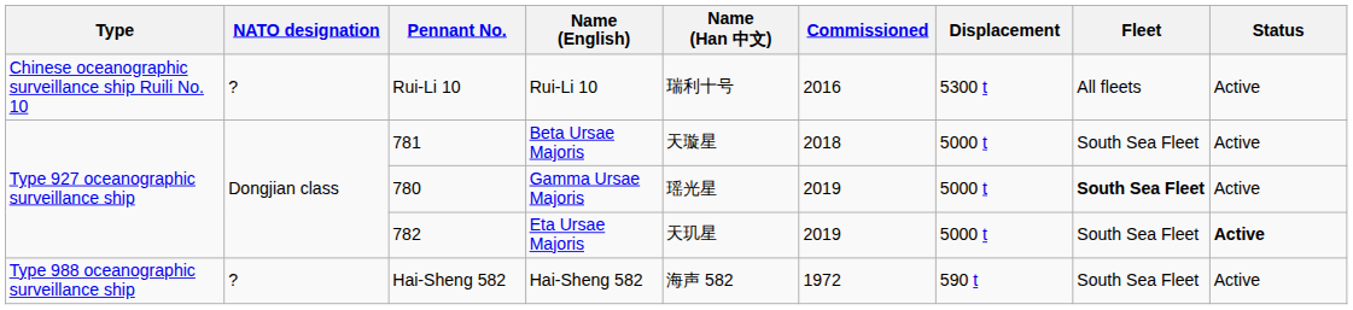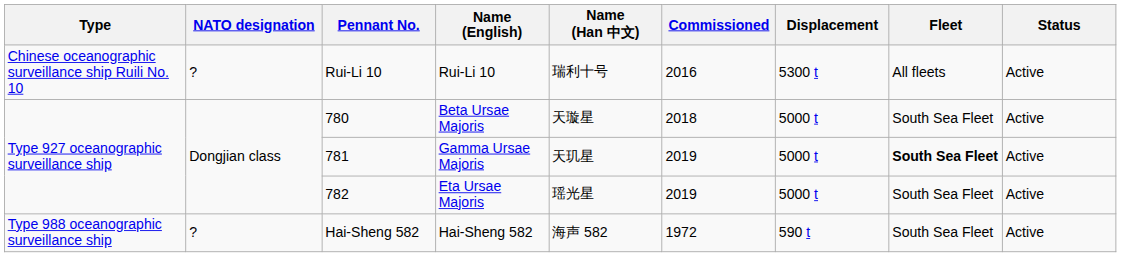 <table class="wikitable sortable"  style="margin:auto; width:100%;">
 <tr>
 <th style="text-align:center; width:16%;">Type</th>
 <th style="text-align:center; width:12%;"><a href='#'>NATO designation</a></th>
 <th style="text-align:center; width:10%;"><a href='#'>Pennant No.</a></th>
 <th style="text-align:center; width:10%;">Name<br>(English)</th>
 <th style="text-align:center; width:10%;">Name<br>(Han 中文)</th>
 <th style="text-align:center; width:10%;"><a href='#'>Commissioned</a></th>
 <th style="text-align:center; width:10%;">Displacement</th>
 <th style="text-align:center; width:10%;">Fleet</th>
 <th style="text-align:center; width:10%;">Status</th>
 </tr>
 <tr>
 <td><a href='#'>Chinese oceanographic surveillance ship Ruili No. 10</a></td>
 <td>?</td>
 <td>Rui-Li 10</td>
 <td>Rui-Li 10</td>
 <td>瑞利十号</td>
 <td>2016</td>
 <td>5300 <a href='#'>t</a></td>
 <td>All fleets</td>
 <td><span>Active</span></td>
 </tr>
 <tr>
 <td rowspan="3"><a href='#'>Type 927 oceanographic surveillance ship</a></td>
 <td rowspan="3">Dongjian class</td>
-<td>781</td>
+<td>780</td>
 <td><a href='#'>Beta Ursae Majoris</a></td>
 <td>天璇星</td>
 <td>2018</td>
 <td>5000 <a href='#'>t</a></td>
 <td>South Sea Fleet</td>
 <td><span>Active</span></td>
 </tr>
 <tr>
-<td>780</td>
+<td>781</td>
 <td><a href='#'>Gamma Ursae Majoris</a></td>
-<td>瑶光星</td>
+<td>天玑星</td>
 <td>2019</td>
 <td>5000 <a href='#'>t</a></td>
 <td><strong>South Sea Fleet</strong></td>
 <td><span>Active</span></td>
 </tr>
 <tr>
 <td>782</td>
 <td><a href='#'>Eta Ursae Majoris</a></td>
-<td>天玑星</td>
+<td>瑶光星</td>
 <td>2019</td>
 <td>5000 <a href='#'>t</a></td>
 <td>South Sea Fleet</td>
-<td><strong><span>Active</span></strong></td>
+<td><span>Active</span></td>
 </tr>
 <tr>
 <td><a href='#'>Type 988 oceanographic surveillance ship</a></td>
 <td>?</td>
 <td>Hai-Sheng 582</td>
 <td>Hai-Sheng 582</td>
 <td>海声 582</td>
 <td>1972</td>
 <td>590 <a href='#'>t</a></td>
 <td>South Sea Fleet</td>
 <td><span>Active</span></td>
 </tr>
 </table>
